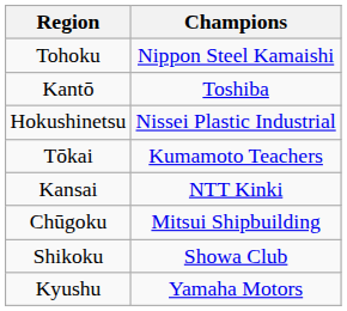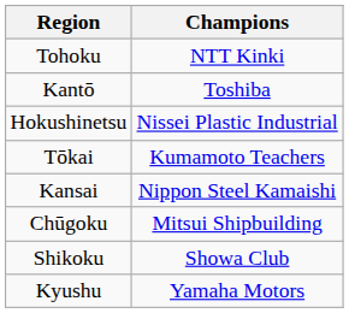 <table class="wikitable" style="text-align:center;">
 <tr>
 <th>Region</th>
 <th>Champions</th>
 </tr>
 <tr>
 <td>Tohoku</td>
-<td><a href='#'>Nippon Steel Kamaishi</a></td>
+<td><a href='#'>NTT Kinki</a></td>
 </tr>
 <tr>
 <td>Kantō</td>
 <td><a href='#'>Toshiba</a></td>
 </tr>
 <tr>
 <td>Hokushinetsu</td>
 <td><a href='#'>Nissei Plastic Industrial</a></td>
 </tr>
 <tr>
 <td>Tōkai</td>
 <td><a href='#'>Kumamoto Teachers</a></td>
 </tr>
 <tr>
 <td>Kansai</td>
-<td><a href='#'>NTT Kinki</a></td>
+<td><a href='#'>Nippon Steel Kamaishi</a></td>
 </tr>
 <tr>
 <td>Chūgoku</td>
 <td><a href='#'>Mitsui Shipbuilding</a></td>
 </tr>
 <tr>
 <td>Shikoku</td>
 <td><a href='#'>Showa Club</a></td>
 </tr>
 <tr>
 <td>Kyushu</td>
 <td><a href='#'>Yamaha Motors</a></td>
 </tr>
 </table>
